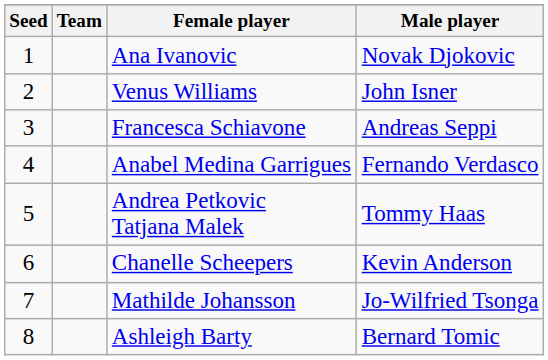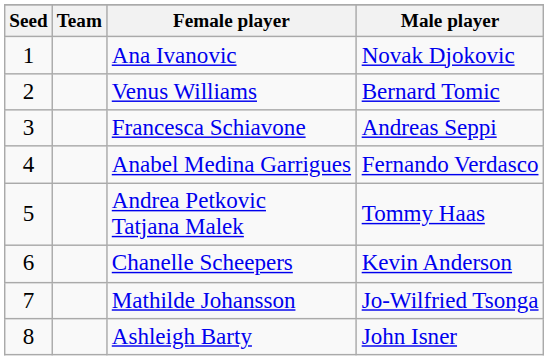 <table class="wikitable">
 <tr>
 </tr>
 <tr style="font-size:10pt;font-weight:bold">
 <th>Seed</th>
 <th>Team</th>
 <th>Female player</th>
 <th>Male player</th>
 </tr>
 <tr>
 <td align=center>1</td>
 <td></td>
 <td><a href='#'>Ana Ivanovic</a></td>
 <td><a href='#'>Novak Djokovic</a></td>
 </tr>
 <tr>
 <td align=center>2</td>
 <td></td>
 <td><a href='#'>Venus Williams</a></td>
-<td><a href='#'>John Isner</a></td>
+<td><a href='#'>Bernard Tomic</a></td>
 </tr>
 <tr>
 <td align=center>3</td>
 <td></td>
 <td><a href='#'>Francesca Schiavone</a></td>
 <td><a href='#'>Andreas Seppi</a></td>
 </tr>
 <tr>
 <td align=center>4</td>
 <td></td>
 <td><a href='#'>Anabel Medina Garrigues</a></td>
 <td><a href='#'>Fernando Verdasco</a></td>
 </tr>
 <tr>
 <td align=center>5</td>
 <td></td>
 <td><a href='#'>Andrea Petkovic</a> <br> <a href='#'>Tatjana Malek</a></td>
 <td><a href='#'>Tommy Haas</a></td>
 </tr>
 <tr>
 <td align=center>6</td>
 <td></td>
 <td><a href='#'>Chanelle Scheepers</a></td>
 <td><a href='#'>Kevin Anderson</a></td>
 </tr>
 <tr>
 <td align=center>7</td>
 <td></td>
 <td><a href='#'>Mathilde Johansson</a></td>
 <td><a href='#'>Jo-Wilfried Tsonga</a></td>
 </tr>
 <tr>
 <td align=center>8</td>
 <td></td>
 <td><a href='#'>Ashleigh Barty</a></td>
-<td><a href='#'>Bernard Tomic</a></td>
+<td><a href='#'>John Isner</a></td>
 </tr>
 </table>
